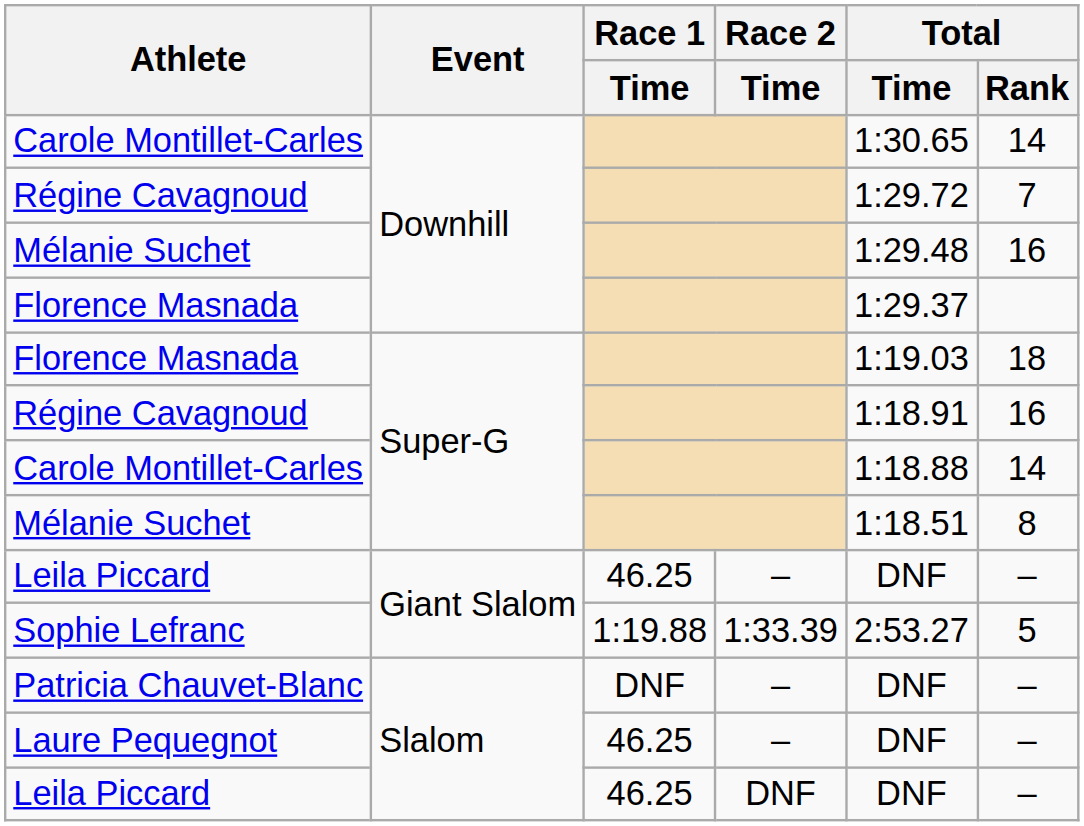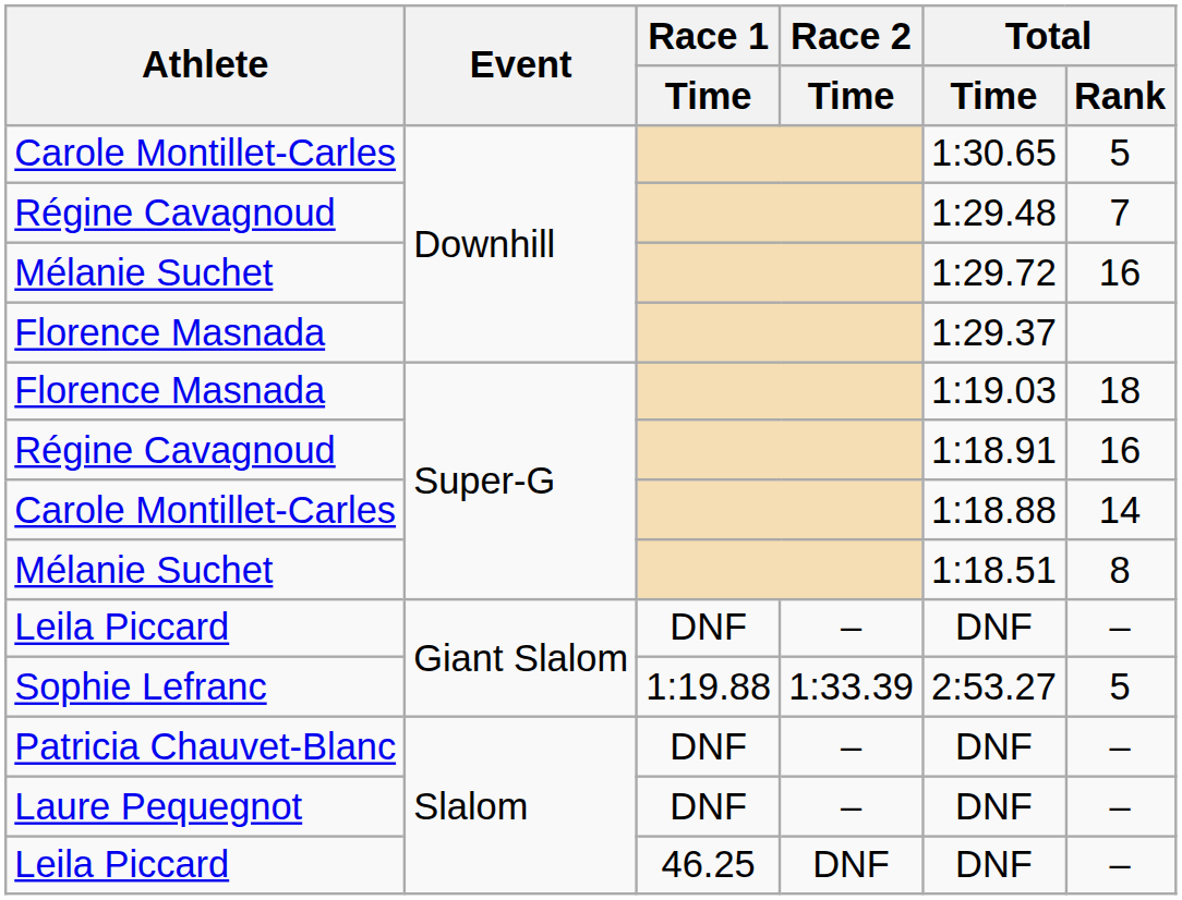 <table class="wikitable" style="font-size:90%">
 <tr>
 <th rowspan="2">Athlete</th>
 <th rowspan="2">Event</th>
 <th>Race 1</th>
 <th>Race 2</th>
 <th colspan="2">Total</th>
 </tr>
 <tr>
 <th>Time</th>
 <th>Time</th>
 <th>Time</th>
 <th>Rank</th>
 </tr>
 <tr>
 <td><a href='#'>Carole Montillet-Carles</a></td>
 <td rowspan="4">Downhill</td>
 <td colspan="2" bgcolor="wheat"></td>
 <td align="center">1:30.65</td>
-<td align="center">14</td>
+<td align="center">5</td>
 </tr>
 <tr>
 <td><a href='#'>Régine Cavagnoud</a></td>
 <td colspan="2" bgcolor="wheat"></td>
-<td align="center">1:29.72</td>
+<td align="center">1:29.48</td>
 <td align="center">7</td>
 </tr>
 <tr>
 <td><a href='#'>Mélanie Suchet</a></td>
 <td colspan="2" bgcolor="wheat"></td>
-<td align="center">1:29.48</td>
+<td align="center">1:29.72</td>
 <td align="center">16</td>
 </tr>
 <tr>
 <td><a href='#'>Florence Masnada</a></td>
 <td colspan="2" bgcolor="wheat"></td>
 <td align="center">1:29.37</td>
 <td align="center"></td>
 </tr>
 <tr>
 <td><a href='#'>Florence Masnada</a></td>
 <td rowspan="4">Super-G</td>
 <td colspan="2" bgcolor="wheat"></td>
 <td align="center">1:19.03</td>
 <td align="center">18</td>
 </tr>
 <tr>
 <td><a href='#'>Régine Cavagnoud</a></td>
 <td colspan="2" bgcolor="wheat"></td>
 <td align="center">1:18.91</td>
 <td align="center">16</td>
 </tr>
 <tr>
 <td><a href='#'>Carole Montillet-Carles</a></td>
 <td colspan="2" bgcolor="wheat"></td>
 <td align="center">1:18.88</td>
 <td align="center">14</td>
 </tr>
 <tr>
 <td><a href='#'>Mélanie Suchet</a></td>
 <td colspan="2" bgcolor="wheat"></td>
 <td align="center">1:18.51</td>
 <td align="center">8</td>
 </tr>
 <tr>
 <td><a href='#'>Leila Piccard</a></td>
 <td rowspan="2">Giant Slalom</td>
-<td align="center">46.25</td>
+<td align="center">DNF</td>
 <td align="center">–</td>
 <td align="center">DNF</td>
 <td align="center">–</td>
 </tr>
 <tr>
 <td><a href='#'>Sophie Lefranc</a></td>
 <td align="center">1:19.88</td>
 <td align="center">1:33.39</td>
 <td align="center">2:53.27</td>
 <td align="center">5</td>
 </tr>
 <tr>
 <td><a href='#'>Patricia Chauvet-Blanc</a></td>
 <td rowspan="3">Slalom</td>
 <td align="center">DNF</td>
 <td align="center">–</td>
 <td align="center">DNF</td>
 <td align="center">–</td>
 </tr>
 <tr>
 <td><a href='#'>Laure Pequegnot</a></td>
-<td align="center">46.25</td>
+<td align="center">DNF</td>
 <td align="center">–</td>
 <td align="center">DNF</td>
 <td align="center">–</td>
 </tr>
 <tr>
 <td><a href='#'>Leila Piccard</a></td>
 <td align="center">46.25</td>
 <td align="center">DNF</td>
 <td align="center">DNF</td>
 <td align="center">–</td>
 </tr>
 </table>
